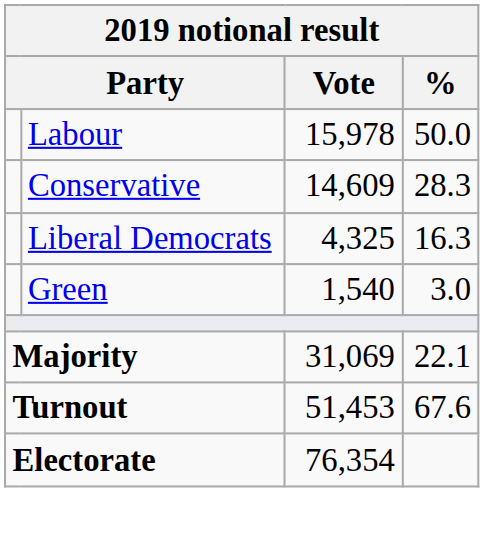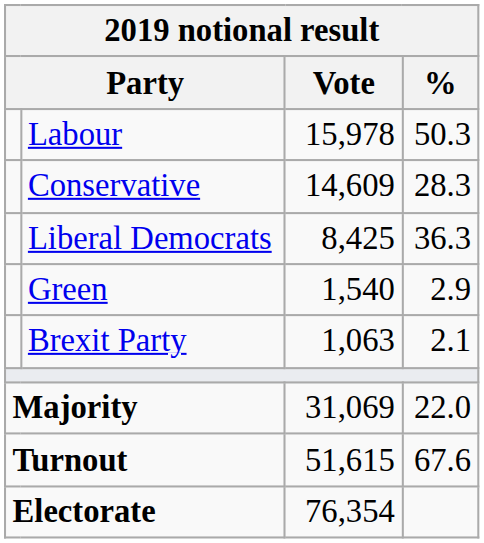 <table class="wikitable">
 <tr>
 <th colspan="4">2019 notional result  </th>
 </tr>
 <tr>
 <th bgcolor="#DDDDFF" width="130px" colspan="2">Party</th>
 <th bgcolor="#DDDDFF" width="50px">Vote</th>
 <th bgcolor="#DDDDFF" width="30px">%</th>
 </tr>
 <tr>
 <td></td>
 <td><a href='#'>Labour</a></td>
 <td align=right>15,978</td>
-<td align=right>50.0</td>
+<td align=right>50.3</td>
 </tr>
 <tr>
 <td></td>
 <td><a href='#'>Conservative</a></td>
 <td align=right>14,609</td>
 <td align=right>28.3</td>
 </tr>
 <tr>
 <td></td>
 <td><a href='#'>Liberal Democrats</a></td>
-<td align=right>4,325</td>
-<td align=right>16.3</td>
+<td align=right>8,425</td>
+<td align=right>36.3</td>
 </tr>
 <tr>
 <td></td>
 <td><a href='#'>Green</a></td>
 <td align=right>1,540</td>
-<td align=right>3.0</td>
+<td align=right>2.9</td>
+</tr>
+<tr>
+<td></td>
+<td><a href='#'>Brexit Party</a></td>
+<td align=right>1,063</td>
+<td align=right>2.1</td>
 </tr>
 <tr>
 <td colspan="4" bgcolor="#EAECF0"></td>
 </tr>
 <tr>
 <td colspan="2"><strong>Majority</strong></td>
 <td align=right>31,069</td>
-<td align=right>22.1</td>
+<td align=right>22.0</td>
 </tr>
 <tr>
 <td colspan="2"><strong>Turnout</strong></td>
-<td align=right>51,453</td>
+<td align=right>51,615</td>
 <td align=right>67.6</td>
 </tr>
 <tr>
 <td colspan="2"><strong>Electorate</strong></td>
 <td align=right>76,354</td>
 </tr>
 </table>
